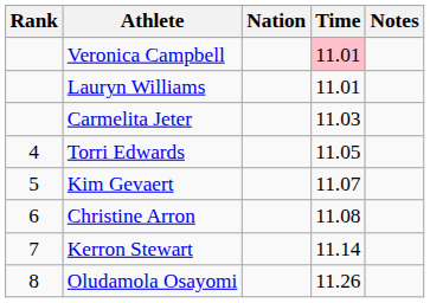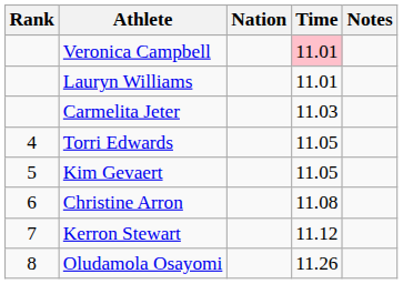 <table class="wikitable sortable" style="text-align:center">
 <tr>
 <th>Rank</th>
 <th>Athlete</th>
 <th>Nation</th>
 <th>Time</th>
 <th>Notes</th>
 </tr>
 <tr>
 <td></td>
 <td align="left"><a href='#'>Veronica Campbell</a></td>
 <td align=left></td>
 <td style="background: pink;">11.01</td>
 <td></td>
 </tr>
 <tr>
 <td></td>
 <td align="left"><a href='#'>Lauryn Williams</a></td>
 <td align=left></td>
 <td>11.01</td>
 <td></td>
 </tr>
 <tr>
 <td></td>
 <td align="left"><a href='#'>Carmelita Jeter</a></td>
 <td align=left></td>
 <td>11.03</td>
 <td></td>
 </tr>
 <tr>
 <td>4</td>
 <td align="left"><a href='#'>Torri Edwards</a></td>
 <td align=left></td>
 <td>11.05</td>
 <td></td>
 </tr>
 <tr>
 <td>5</td>
 <td align="left"><a href='#'>Kim Gevaert</a></td>
 <td align=left></td>
-<td>11.07</td>
+<td>11.05</td>
 <td></td>
 </tr>
 <tr>
 <td>6</td>
 <td align="left"><a href='#'>Christine Arron</a></td>
 <td align=left></td>
 <td>11.08</td>
 <td></td>
 </tr>
 <tr>
 <td>7</td>
 <td align="left"><a href='#'>Kerron Stewart</a></td>
 <td align=left></td>
-<td>11.14</td>
+<td>11.12</td>
 <td></td>
 </tr>
 <tr>
 <td>8</td>
 <td align="left"><a href='#'>Oludamola Osayomi</a></td>
 <td align=left></td>
 <td>11.26</td>
 <td></td>
 </tr>
 </table>
